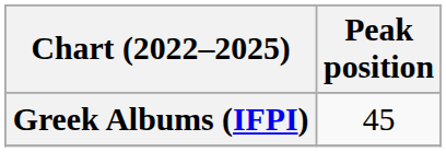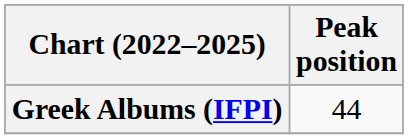 <table class="wikitable sortable plainrowheaders" style="text-align:center">
 <tr>
 <th scope="col">Chart (2022–2025)</th>
 <th scope="col">Peak<br>position</th>
 </tr>
 <tr>
 <th scope="row">Greek Albums (<a href='#'>IFPI</a>)</th>
-<td>45</td>
+<td>44</td>
 </tr>
 <tr>
 </tr>
 <tr>
 </tr>
 </table>
